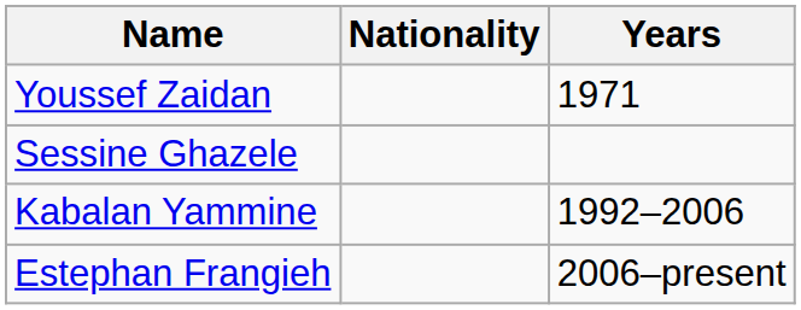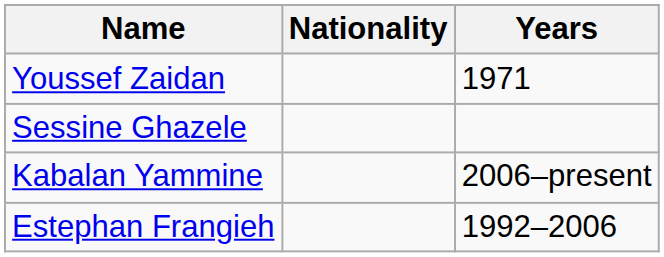 <table class="wikitable" style="text-align: center">
 <tr>
 <th>Name</th>
 <th>Nationality</th>
 <th>Years</th>
 </tr>
 <tr>
 <td align="left"><a href='#'>Youssef Zaidan</a></td>
 <td></td>
 <td align="left">1971</td>
 </tr>
 <tr>
 <td align="left"><a href='#'>Sessine Ghazele</a></td>
 <td></td>
 <td align="left"></td>
 </tr>
 <tr>
 <td align="left"><a href='#'>Kabalan Yammine</a></td>
 <td></td>
-<td align="left">1992–2006</td>
+<td align="left">2006–present</td>
 </tr>
 <tr>
 <td align="left"><a href='#'>Estephan Frangieh</a></td>
 <td></td>
-<td align="left">2006–present</td>
+<td align="left">1992–2006</td>
 </tr>
 </table>
